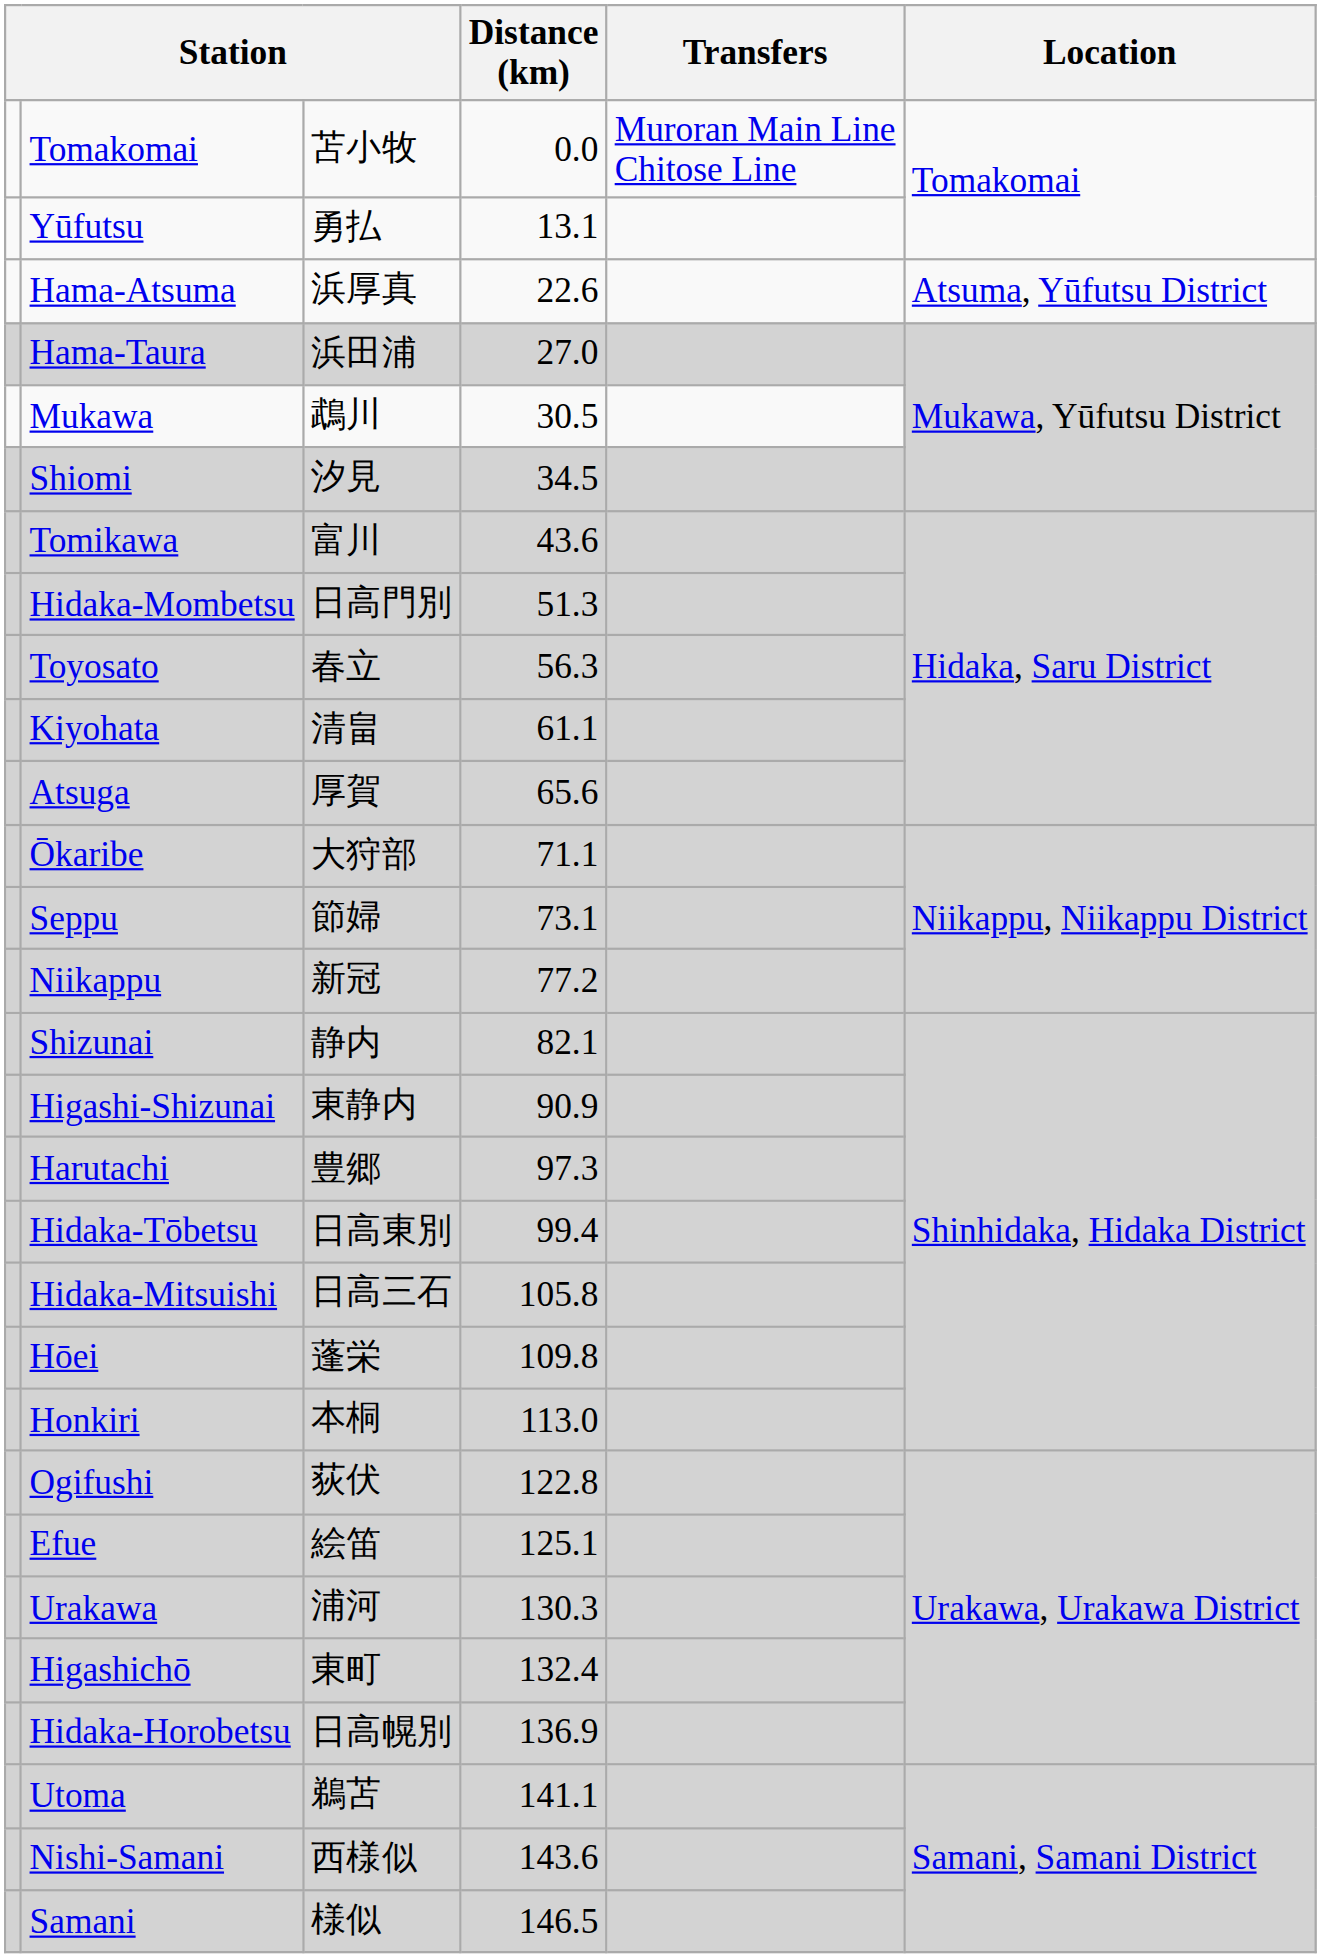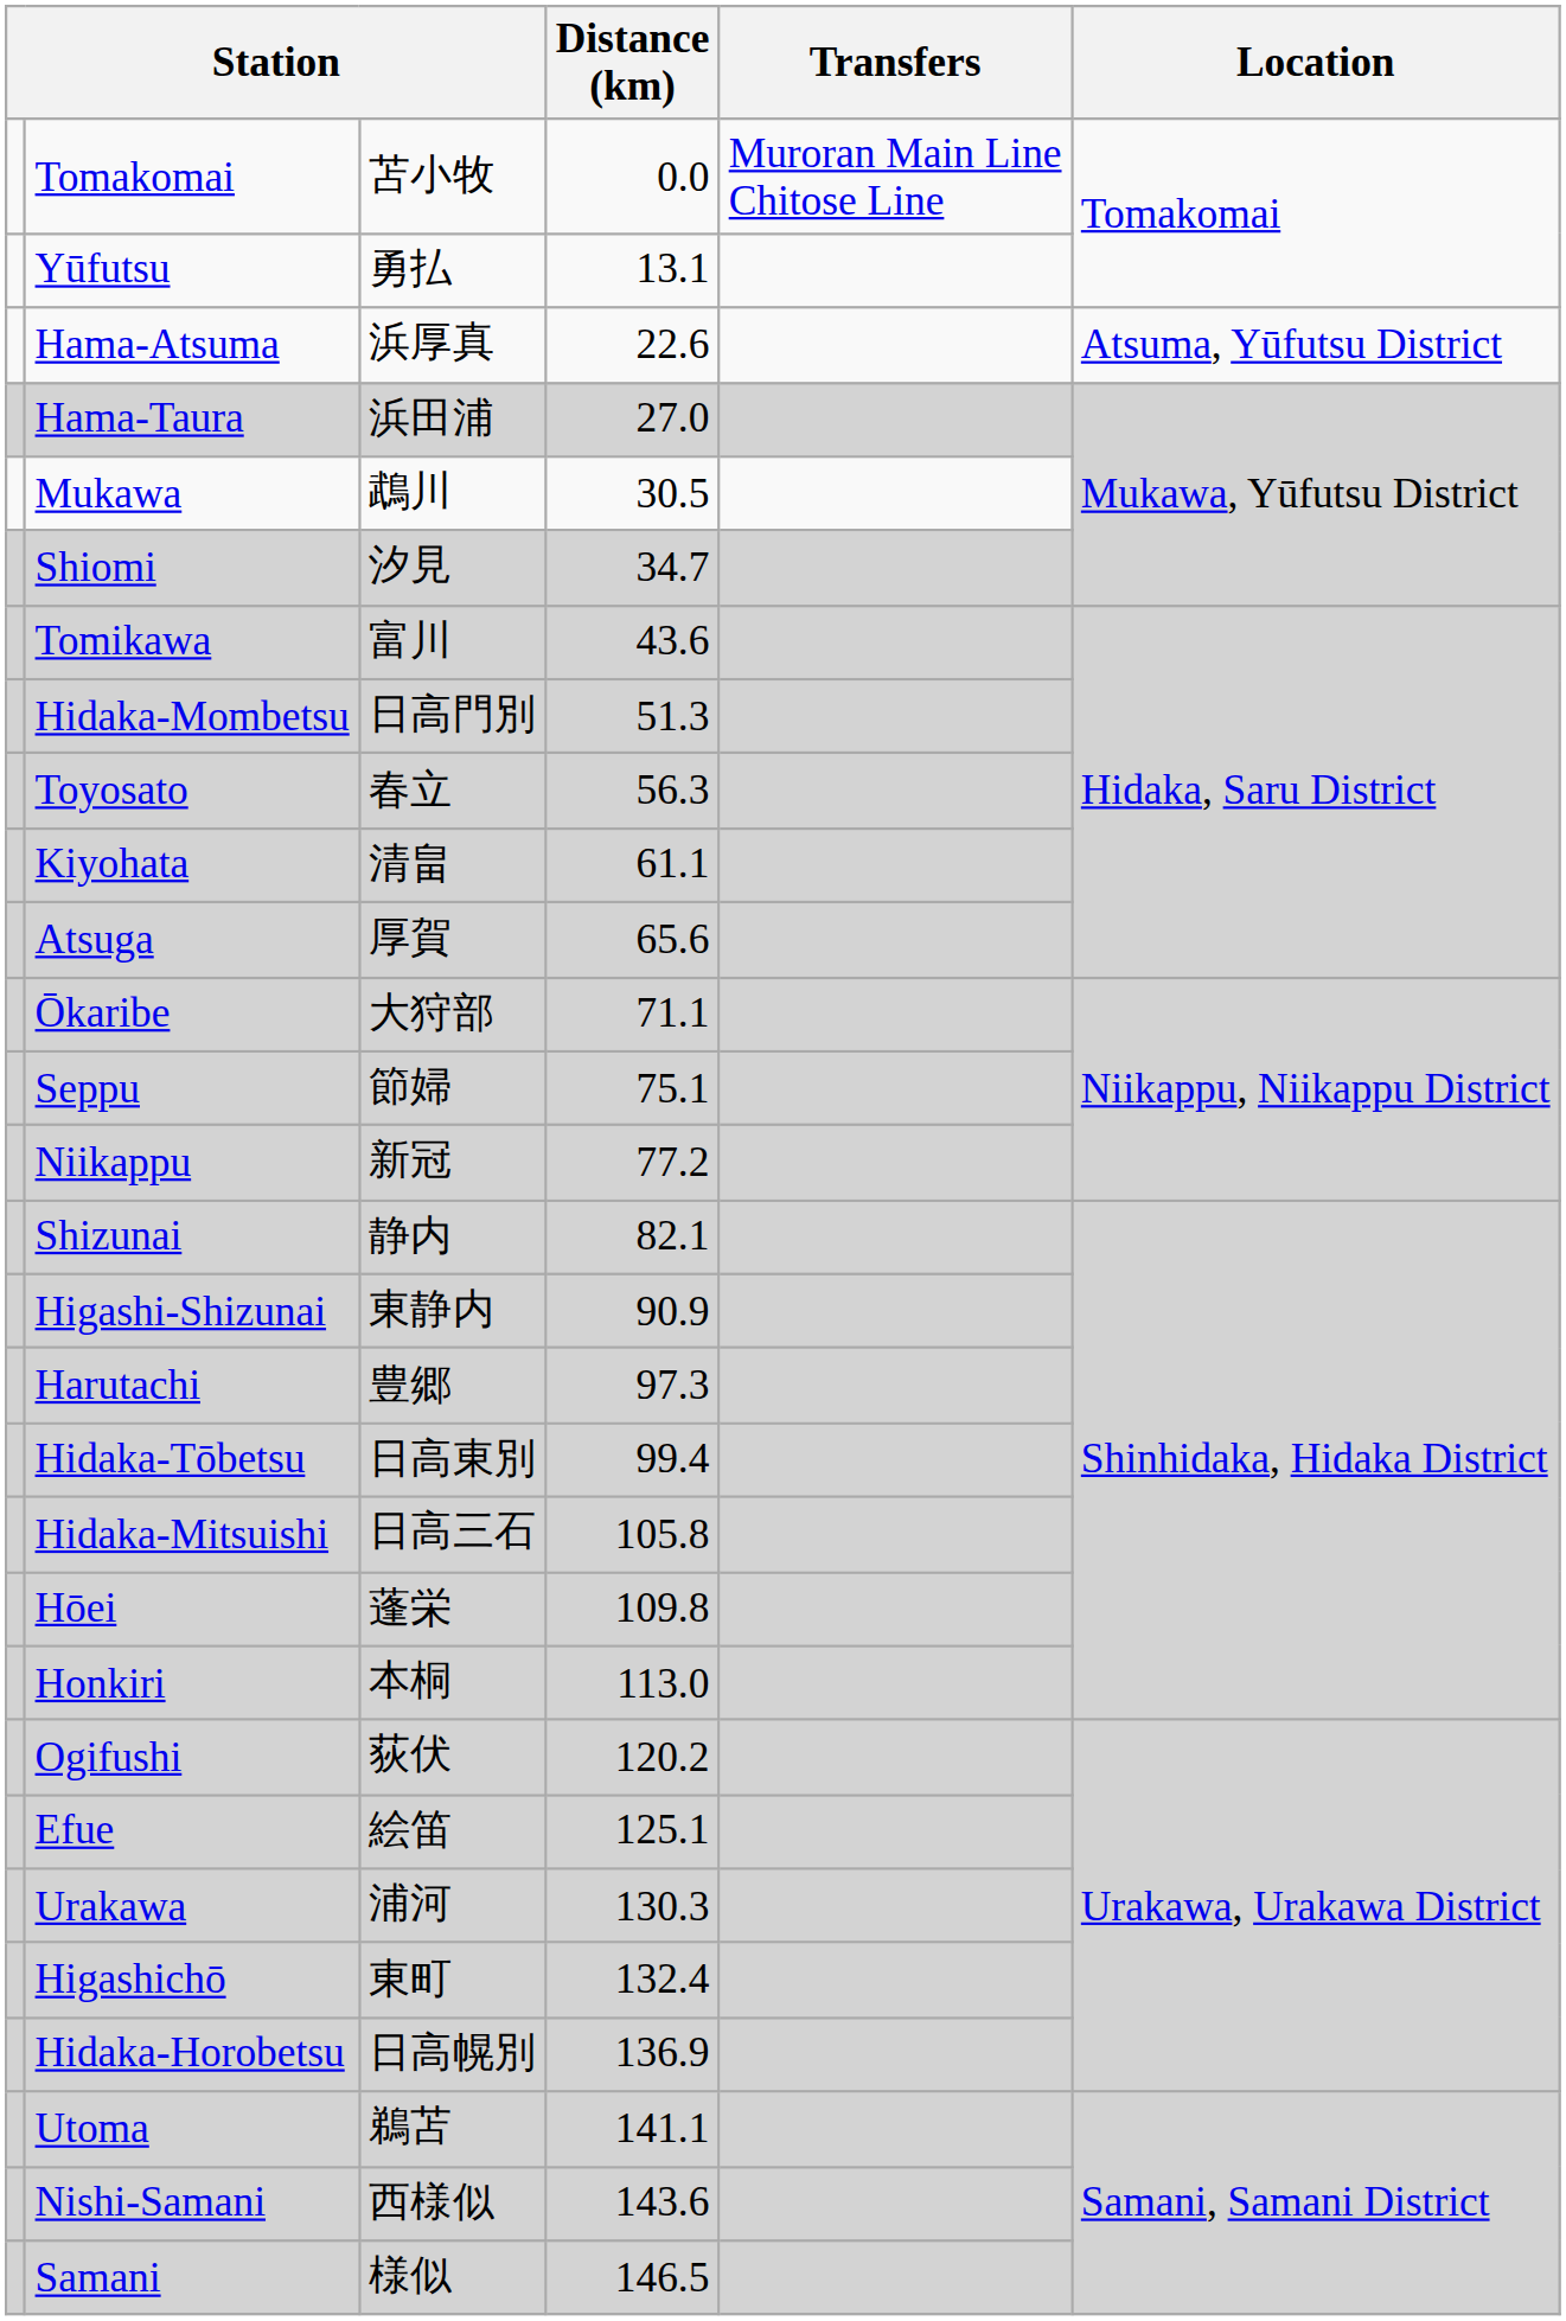 <table class="wikitable">
 <tr>
 <th colspan=3>Station</th>
 <th>Distance<br>(km)</th>
 <th>Transfers</th>
 <th>Location</th>
 </tr>
 <tr>
 <td></td>
 <td><a href='#'>Tomakomai</a></td>
 <td>苫小牧</td>
 <td align=right>0.0</td>
 <td> <a href='#'>Muroran Main Line</a><br> <a href='#'>Chitose Line</a></td>
 <td rowspan=2><a href='#'>Tomakomai</a></td>
 </tr>
 <tr>
 <td></td>
 <td><a href='#'>Yūfutsu</a></td>
 <td>勇払</td>
 <td align=right>13.1</td>
 <td> </td>
 </tr>
 <tr>
 <td></td>
 <td><a href='#'>Hama-Atsuma</a></td>
 <td>浜厚真</td>
 <td align=right>22.6</td>
 <td> </td>
 <td><a href='#'>Atsuma</a>, <a href='#'>Yūfutsu District</a></td>
 </tr>
 <tr style="background-color:lightgrey;">
 <td></td>
 <td><a href='#'>Hama-Taura</a></td>
 <td>浜田浦</td>
 <td align=right>27.0</td>
 <td> </td>
 <td rowspan=3><a href='#'>Mukawa</a>, Yūfutsu District</td>
 </tr>
 <tr>
 <td></td>
 <td><a href='#'>Mukawa</a></td>
 <td>鵡川</td>
 <td align=right>30.5</td>
 <td> </td>
 </tr>
 <tr style="background-color:lightgrey;">
 <td></td>
 <td><a href='#'>Shiomi</a></td>
 <td>汐見</td>
-<td align=right>34.5</td>
+<td align=right>34.7</td>
 <td> </td>
 </tr>
 <tr style="background-color:lightgrey;">
 <td></td>
 <td><a href='#'>Tomikawa</a></td>
 <td>富川</td>
 <td align=right>43.6</td>
 <td> </td>
 <td rowspan=5><a href='#'>Hidaka</a>, <a href='#'>Saru District</a></td>
 </tr>
 <tr style="background-color:lightgrey;">
 <td></td>
 <td><a href='#'>Hidaka-Mombetsu</a></td>
 <td>日高門別</td>
 <td align=right>51.3</td>
 <td> </td>
 </tr>
 <tr style="background-color:lightgrey;">
 <td></td>
 <td><a href='#'>Toyosato</a></td>
 <td>春立</td>
 <td align=right>56.3</td>
 <td> </td>
 </tr>
 <tr style="background-color:lightgrey;">
 <td></td>
 <td><a href='#'>Kiyohata</a></td>
 <td>清畠</td>
 <td align=right>61.1</td>
 <td> </td>
 </tr>
 <tr style="background-color:lightgrey;">
 <td></td>
 <td><a href='#'>Atsuga</a></td>
 <td>厚賀</td>
 <td align=right>65.6</td>
 <td> </td>
 </tr>
 <tr style="background-color:lightgrey;">
 <td></td>
 <td><a href='#'>Ōkaribe</a></td>
 <td>大狩部</td>
 <td align=right>71.1</td>
 <td> </td>
 <td rowspan=3><a href='#'>Niikappu</a>, <a href='#'>Niikappu District</a></td>
 </tr>
 <tr style="background-color:lightgrey;">
 <td></td>
 <td><a href='#'>Seppu</a></td>
 <td>節婦</td>
-<td align=right>73.1</td>
+<td align=right>75.1</td>
 <td> </td>
 </tr>
 <tr style="background-color:lightgrey;">
 <td></td>
 <td><a href='#'>Niikappu</a></td>
 <td>新冠</td>
 <td align=right>77.2</td>
 <td> </td>
 </tr>
 <tr style="background-color:lightgrey;">
 <td></td>
 <td><a href='#'>Shizunai</a></td>
 <td>静内</td>
 <td align=right>82.1</td>
 <td> </td>
 <td rowspan=7><a href='#'>Shinhidaka</a>, <a href='#'>Hidaka District</a></td>
 </tr>
 <tr style="background-color:lightgrey;">
 <td></td>
 <td><a href='#'>Higashi-Shizunai</a></td>
 <td>東静内</td>
 <td align=right>90.9</td>
 <td> </td>
 </tr>
 <tr style="background-color:lightgrey;">
 <td></td>
 <td><a href='#'>Harutachi</a></td>
 <td>豊郷</td>
 <td align=right>97.3</td>
 <td> </td>
 </tr>
 <tr style="background-color:lightgrey;">
 <td></td>
 <td><a href='#'>Hidaka-Tōbetsu</a></td>
 <td>日高東別</td>
 <td align=right>99.4</td>
 <td> </td>
 </tr>
 <tr style="background-color:lightgrey;">
 <td></td>
 <td><a href='#'>Hidaka-Mitsuishi</a></td>
 <td>日高三石</td>
 <td align=right>105.8</td>
 <td> </td>
 </tr>
 <tr style="background-color:lightgrey;">
 <td></td>
 <td><a href='#'>Hōei</a></td>
 <td>蓬栄</td>
 <td align=right>109.8</td>
 <td> </td>
 </tr>
 <tr style="background-color:lightgrey;">
 <td></td>
 <td><a href='#'>Honkiri</a></td>
 <td>本桐</td>
 <td align=right>113.0</td>
 <td> </td>
 </tr>
 <tr style="background-color:lightgrey;">
 <td></td>
 <td><a href='#'>Ogifushi</a></td>
 <td>荻伏</td>
-<td align=right>122.8</td>
+<td align=right>120.2</td>
 <td> </td>
 <td rowspan=5><a href='#'>Urakawa</a>, <a href='#'>Urakawa District</a></td>
 </tr>
 <tr style="background-color:lightgrey;">
 <td></td>
 <td><a href='#'>Efue</a></td>
 <td>絵笛</td>
 <td align=right>125.1</td>
 <td> </td>
 </tr>
 <tr style="background-color:lightgrey;">
 <td></td>
 <td><a href='#'>Urakawa</a></td>
 <td>浦河</td>
 <td align=right>130.3</td>
 <td> </td>
 </tr>
 <tr style="background-color:lightgrey;">
 <td></td>
 <td><a href='#'>Higashichō</a></td>
 <td>東町</td>
 <td align=right>132.4</td>
 <td> </td>
 </tr>
 <tr style="background-color:lightgrey;">
 <td></td>
 <td><a href='#'>Hidaka-Horobetsu</a></td>
 <td>日高幌別</td>
 <td align=right>136.9</td>
 <td> </td>
 </tr>
 <tr style="background-color:lightgrey;">
 <td></td>
 <td><a href='#'>Utoma</a></td>
 <td>鵜苫</td>
 <td align=right>141.1</td>
 <td> </td>
 <td rowspan=3><a href='#'>Samani</a>, <a href='#'>Samani District</a></td>
 </tr>
 <tr style="background-color:lightgrey;">
 <td></td>
 <td><a href='#'>Nishi-Samani</a></td>
 <td>西様似</td>
 <td align=right>143.6</td>
 <td> </td>
 </tr>
 <tr style="background-color:lightgrey;">
 <td></td>
 <td><a href='#'>Samani</a></td>
 <td>様似</td>
 <td align=right>146.5</td>
 <td> </td>
 </tr>
 </table>
